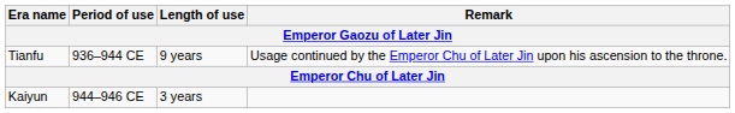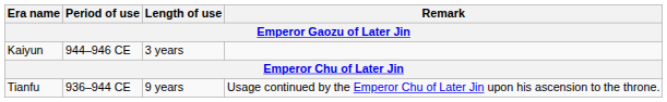 <table class="wikitable">
 <tr>
 <th>Era name</th>
 <th>Period of use</th>
 <th>Length of use</th>
 <th>Remark</th>
 </tr>
 <tr>
 <th colspan="4"><a href='#'>Emperor Gaozu of Later Jin</a><br></th>
 </tr>
 <tr>
+<td>Kaiyun<br></td>
+<td>944–946 CE</td>
+<td>3 years</td>
+<td></td>
+</tr>
+<tr>
+<th colspan="4"><a href='#'>Emperor Chu of Later Jin</a><br></th>
+</tr>
+<tr>
 <td>Tianfu<br></td>
 <td>936–944 CE</td>
 <td>9 years</td>
 <td>Usage continued by the <a href='#'>Emperor Chu of Later Jin</a> upon his ascension to the throne. </td>
 </tr>
-<tr>
-<th colspan="4"><a href='#'>Emperor Chu of Later Jin</a><br></th>
-</tr>
-<tr>
-<td>Kaiyun<br></td>
-<td>944–946 CE</td>
-<td>3 years</td>
-<td></td>
-</tr>
 </table>
